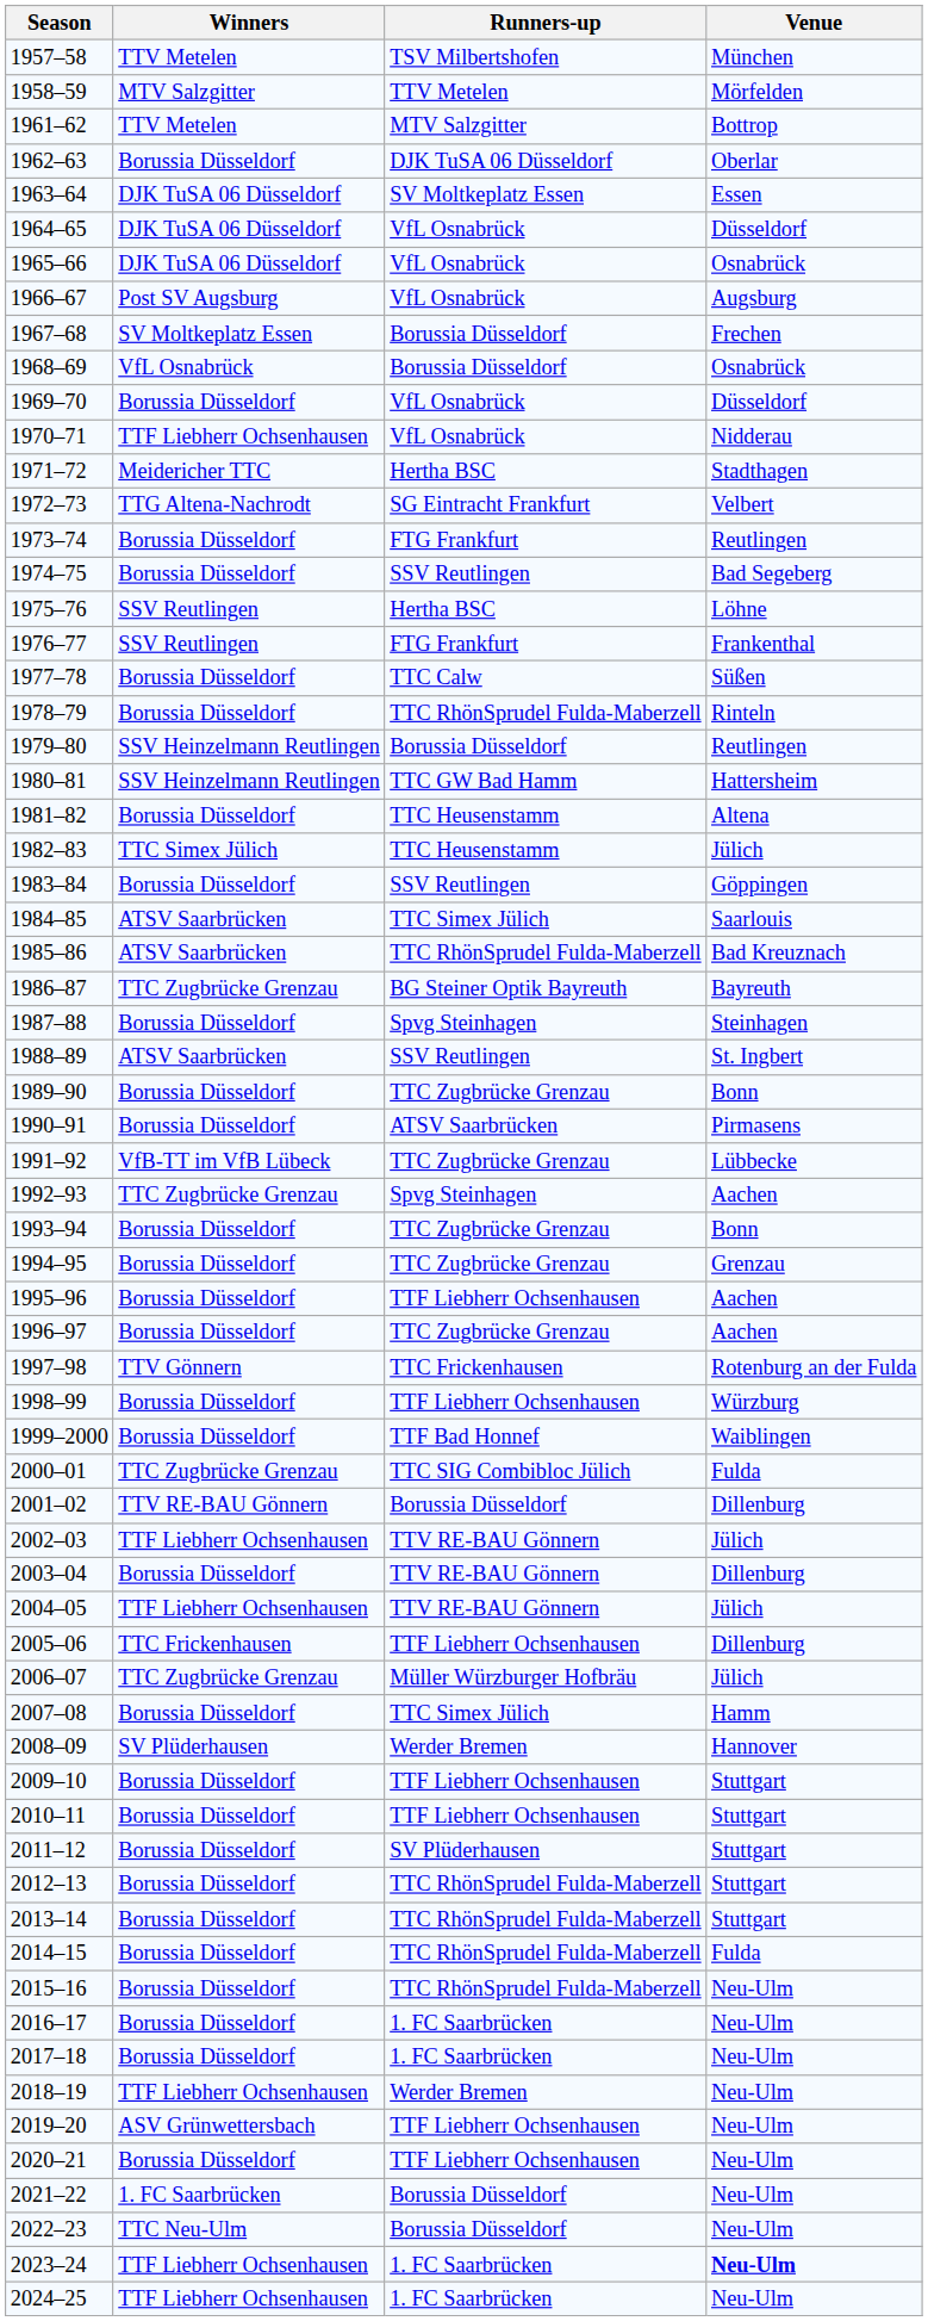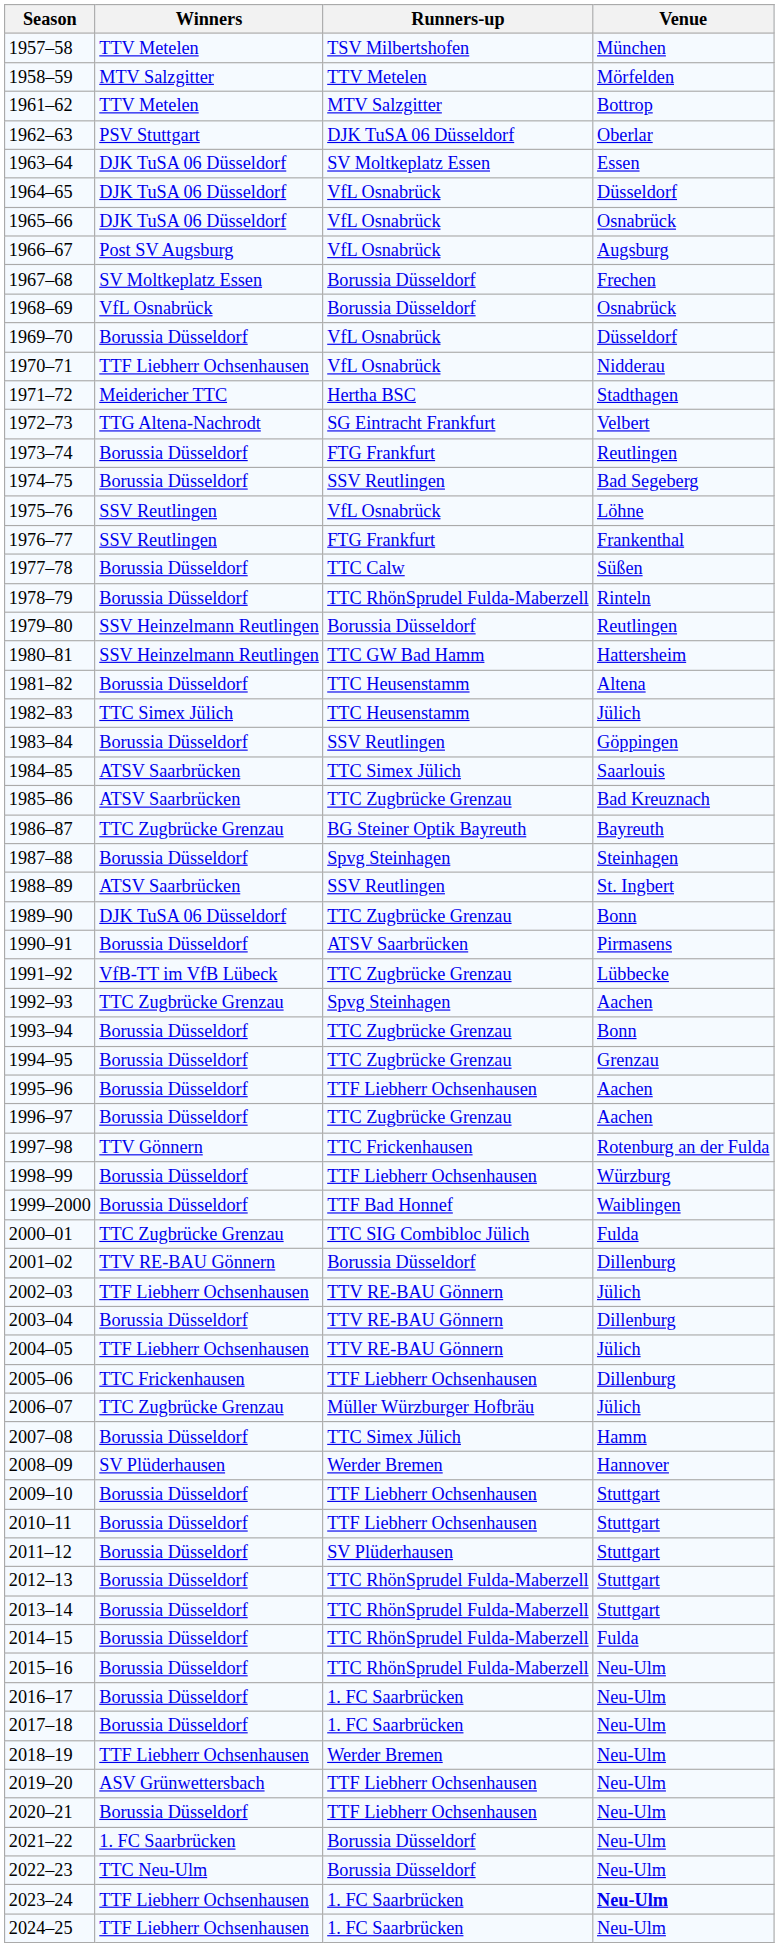 <table class="wikitable zebra" style="background:#F5FAFF">
 <tr class="hintergrundfarbe5">
 <th>Season</th>
 <th><strong>Winners</strong></th>
 <th><strong>Runners-up</strong></th>
 <th><strong>Venue</strong></th>
 </tr>
 <tr>
 <td>1957–58</td>
 <td><a href='#'>TTV Metelen</a></td>
 <td><a href='#'>TSV Milbertshofen</a></td>
 <td><a href='#'>München</a></td>
 </tr>
 <tr>
 <td>1958–59</td>
 <td><a href='#'>MTV Salzgitter</a></td>
 <td><a href='#'>TTV Metelen</a></td>
 <td><a href='#'>Mörfelden</a></td>
 </tr>
 <tr>
 <td>1961–62</td>
 <td><a href='#'>TTV Metelen</a></td>
 <td><a href='#'>MTV Salzgitter</a></td>
 <td><a href='#'>Bottrop</a></td>
 </tr>
 <tr>
 <td>1962–63</td>
-<td><a href='#'>Borussia Düsseldorf</a></td>
+<td><a href='#'>PSV Stuttgart</a></td>
 <td><a href='#'>DJK TuSA 06 Düsseldorf</a></td>
 <td><a href='#'>Oberlar</a></td>
 </tr>
 <tr>
 <td>1963–64</td>
 <td><a href='#'>DJK TuSA 06 Düsseldorf</a></td>
 <td><a href='#'>SV Moltkeplatz Essen</a></td>
 <td><a href='#'>Essen</a></td>
 </tr>
 <tr>
 <td>1964–65</td>
 <td><a href='#'>DJK TuSA 06 Düsseldorf</a></td>
 <td><a href='#'>VfL Osnabrück</a></td>
 <td><a href='#'>Düsseldorf</a></td>
 </tr>
 <tr>
 <td>1965–66</td>
 <td><a href='#'>DJK TuSA 06 Düsseldorf</a></td>
 <td><a href='#'>VfL Osnabrück</a></td>
 <td><a href='#'>Osnabrück</a></td>
 </tr>
 <tr>
 <td>1966–67</td>
 <td><a href='#'>Post SV Augsburg</a></td>
 <td><a href='#'>VfL Osnabrück</a></td>
 <td><a href='#'>Augsburg</a></td>
 </tr>
 <tr>
 <td>1967–68</td>
 <td><a href='#'>SV Moltkeplatz Essen</a></td>
 <td><a href='#'>Borussia Düsseldorf</a></td>
 <td><a href='#'>Frechen</a></td>
 </tr>
 <tr>
 <td>1968–69</td>
 <td><a href='#'>VfL Osnabrück</a></td>
 <td><a href='#'>Borussia Düsseldorf</a></td>
 <td><a href='#'>Osnabrück</a></td>
 </tr>
 <tr>
 <td>1969–70</td>
 <td><a href='#'>Borussia Düsseldorf</a></td>
 <td><a href='#'>VfL Osnabrück</a></td>
 <td><a href='#'>Düsseldorf</a></td>
 </tr>
 <tr>
 <td>1970–71</td>
 <td><a href='#'>TTF Liebherr Ochsenhausen</a></td>
 <td><a href='#'>VfL Osnabrück</a></td>
 <td><a href='#'>Nidderau</a></td>
 </tr>
 <tr>
 <td>1971–72</td>
 <td><a href='#'>Meidericher TTC</a></td>
 <td><a href='#'>Hertha BSC</a></td>
 <td><a href='#'>Stadthagen</a></td>
 </tr>
 <tr>
 <td>1972–73</td>
 <td><a href='#'>TTG Altena-Nachrodt</a></td>
 <td><a href='#'>SG Eintracht Frankfurt</a></td>
 <td><a href='#'>Velbert</a></td>
 </tr>
 <tr>
 <td>1973–74</td>
 <td><a href='#'>Borussia Düsseldorf</a></td>
 <td><a href='#'>FTG Frankfurt</a></td>
 <td><a href='#'>Reutlingen</a></td>
 </tr>
 <tr>
 <td>1974–75</td>
 <td><a href='#'>Borussia Düsseldorf</a></td>
 <td><a href='#'>SSV Reutlingen</a></td>
 <td><a href='#'>Bad Segeberg</a></td>
 </tr>
 <tr>
 <td>1975–76</td>
 <td><a href='#'>SSV Reutlingen</a></td>
-<td><a href='#'>Hertha BSC</a></td>
+<td><a href='#'>VfL Osnabrück</a></td>
 <td><a href='#'>Löhne</a></td>
 </tr>
 <tr>
 <td>1976–77</td>
 <td><a href='#'>SSV Reutlingen</a></td>
 <td><a href='#'>FTG Frankfurt</a></td>
 <td><a href='#'>Frankenthal</a></td>
 </tr>
 <tr>
 <td>1977–78</td>
 <td><a href='#'>Borussia Düsseldorf</a></td>
 <td><a href='#'>TTC Calw</a></td>
 <td><a href='#'>Süßen</a></td>
 </tr>
 <tr>
 <td>1978–79</td>
 <td><a href='#'>Borussia Düsseldorf</a></td>
 <td><a href='#'>TTC RhönSprudel Fulda-Maberzell</a></td>
 <td><a href='#'>Rinteln</a></td>
 </tr>
 <tr>
 <td>1979–80</td>
 <td><a href='#'>SSV Heinzelmann Reutlingen</a></td>
 <td><a href='#'>Borussia Düsseldorf</a></td>
 <td><a href='#'>Reutlingen</a></td>
 </tr>
 <tr>
 <td>1980–81</td>
 <td><a href='#'>SSV Heinzelmann Reutlingen</a></td>
 <td><a href='#'>TTC GW Bad Hamm</a></td>
 <td><a href='#'>Hattersheim</a></td>
 </tr>
 <tr>
 <td>1981–82</td>
 <td><a href='#'>Borussia Düsseldorf</a></td>
 <td><a href='#'>TTC Heusenstamm</a></td>
 <td><a href='#'>Altena</a></td>
 </tr>
 <tr>
 <td>1982–83</td>
 <td><a href='#'>TTC Simex Jülich</a></td>
 <td><a href='#'>TTC Heusenstamm</a></td>
 <td><a href='#'>Jülich</a></td>
 </tr>
 <tr>
 <td>1983–84</td>
 <td><a href='#'>Borussia Düsseldorf</a></td>
 <td><a href='#'>SSV Reutlingen</a></td>
 <td><a href='#'>Göppingen</a></td>
 </tr>
 <tr>
 <td>1984–85</td>
 <td><a href='#'>ATSV Saarbrücken</a></td>
 <td><a href='#'>TTC Simex Jülich</a></td>
 <td><a href='#'>Saarlouis</a></td>
 </tr>
 <tr>
 <td>1985–86</td>
 <td><a href='#'>ATSV Saarbrücken</a></td>
-<td><a href='#'>TTC RhönSprudel Fulda-Maberzell</a></td>
+<td><a href='#'>TTC Zugbrücke Grenzau</a></td>
 <td><a href='#'>Bad Kreuznach</a></td>
 </tr>
 <tr>
 <td>1986–87</td>
 <td><a href='#'>TTC Zugbrücke Grenzau</a></td>
 <td><a href='#'>BG Steiner Optik Bayreuth</a></td>
 <td><a href='#'>Bayreuth</a></td>
 </tr>
 <tr>
 <td>1987–88</td>
 <td><a href='#'>Borussia Düsseldorf</a></td>
 <td><a href='#'>Spvg Steinhagen</a></td>
 <td><a href='#'>Steinhagen</a></td>
 </tr>
 <tr>
 <td>1988–89</td>
 <td><a href='#'>ATSV Saarbrücken</a></td>
 <td><a href='#'>SSV Reutlingen</a></td>
 <td><a href='#'>St. Ingbert</a></td>
 </tr>
 <tr>
 <td>1989–90</td>
-<td><a href='#'>Borussia Düsseldorf</a></td>
+<td><a href='#'>DJK TuSA 06 Düsseldorf</a></td>
 <td><a href='#'>TTC Zugbrücke Grenzau</a></td>
 <td><a href='#'>Bonn</a></td>
 </tr>
 <tr>
 <td>1990–91</td>
 <td><a href='#'>Borussia Düsseldorf</a></td>
 <td><a href='#'>ATSV Saarbrücken</a></td>
 <td><a href='#'>Pirmasens</a></td>
 </tr>
 <tr>
 <td>1991–92</td>
 <td><a href='#'>VfB-TT im VfB Lübeck</a></td>
 <td><a href='#'>TTC Zugbrücke Grenzau</a></td>
 <td><a href='#'>Lübbecke</a></td>
 </tr>
 <tr>
 <td>1992–93</td>
 <td><a href='#'>TTC Zugbrücke Grenzau</a></td>
 <td><a href='#'>Spvg Steinhagen</a></td>
 <td><a href='#'>Aachen</a></td>
 </tr>
 <tr>
 <td>1993–94</td>
 <td><a href='#'>Borussia Düsseldorf</a></td>
 <td><a href='#'>TTC Zugbrücke Grenzau</a></td>
 <td><a href='#'>Bonn</a></td>
 </tr>
 <tr>
 <td>1994–95</td>
 <td><a href='#'>Borussia Düsseldorf</a></td>
 <td><a href='#'>TTC Zugbrücke Grenzau</a></td>
 <td><a href='#'>Grenzau</a></td>
 </tr>
 <tr>
 <td>1995–96</td>
 <td><a href='#'>Borussia Düsseldorf</a></td>
 <td><a href='#'>TTF Liebherr Ochsenhausen</a></td>
 <td><a href='#'>Aachen</a></td>
 </tr>
 <tr>
 <td>1996–97</td>
 <td><a href='#'>Borussia Düsseldorf</a></td>
 <td><a href='#'>TTC Zugbrücke Grenzau</a></td>
 <td><a href='#'>Aachen</a></td>
 </tr>
 <tr>
 <td>1997–98</td>
 <td><a href='#'>TTV Gönnern</a></td>
 <td><a href='#'>TTC Frickenhausen</a></td>
 <td><a href='#'>Rotenburg an der Fulda</a></td>
 </tr>
 <tr>
 <td>1998–99</td>
 <td><a href='#'>Borussia Düsseldorf</a></td>
 <td><a href='#'>TTF Liebherr Ochsenhausen</a></td>
 <td><a href='#'>Würzburg</a></td>
 </tr>
 <tr>
 <td>1999–2000</td>
 <td><a href='#'>Borussia Düsseldorf</a></td>
 <td><a href='#'>TTF Bad Honnef</a></td>
 <td><a href='#'>Waiblingen</a></td>
 </tr>
 <tr>
 <td>2000–01</td>
 <td><a href='#'>TTC Zugbrücke Grenzau</a></td>
 <td><a href='#'>TTC SIG Combibloc Jülich</a></td>
 <td><a href='#'>Fulda</a></td>
 </tr>
 <tr>
 <td>2001–02</td>
 <td><a href='#'>TTV RE-BAU Gönnern</a></td>
 <td><a href='#'>Borussia Düsseldorf</a></td>
 <td><a href='#'>Dillenburg</a></td>
 </tr>
 <tr>
 <td>2002–03</td>
 <td><a href='#'>TTF Liebherr Ochsenhausen</a></td>
 <td><a href='#'>TTV RE-BAU Gönnern</a></td>
 <td><a href='#'>Jülich</a></td>
 </tr>
 <tr>
 <td>2003–04</td>
 <td><a href='#'>Borussia Düsseldorf</a></td>
 <td><a href='#'>TTV RE-BAU Gönnern</a></td>
 <td><a href='#'>Dillenburg</a></td>
 </tr>
 <tr>
 <td>2004–05</td>
 <td><a href='#'>TTF Liebherr Ochsenhausen</a></td>
 <td><a href='#'>TTV RE-BAU Gönnern</a></td>
 <td><a href='#'>Jülich</a></td>
 </tr>
 <tr>
 <td>2005–06</td>
 <td><a href='#'>TTC Frickenhausen</a></td>
 <td><a href='#'>TTF Liebherr Ochsenhausen</a></td>
 <td><a href='#'>Dillenburg</a></td>
 </tr>
 <tr>
 <td>2006–07</td>
 <td><a href='#'>TTC Zugbrücke Grenzau</a></td>
 <td><a href='#'>Müller Würzburger Hofbräu</a></td>
 <td><a href='#'>Jülich</a></td>
 </tr>
 <tr>
 <td>2007–08</td>
 <td><a href='#'>Borussia Düsseldorf</a></td>
 <td><a href='#'>TTC Simex Jülich</a></td>
 <td><a href='#'>Hamm</a></td>
 </tr>
 <tr>
 <td>2008–09</td>
 <td><a href='#'>SV Plüderhausen</a></td>
 <td><a href='#'>Werder Bremen</a></td>
 <td><a href='#'>Hannover</a></td>
 </tr>
 <tr>
 <td>2009–10</td>
 <td><a href='#'>Borussia Düsseldorf</a></td>
 <td><a href='#'>TTF Liebherr Ochsenhausen</a></td>
 <td><a href='#'>Stuttgart</a></td>
 </tr>
 <tr>
 <td>2010–11</td>
 <td><a href='#'>Borussia Düsseldorf</a></td>
 <td><a href='#'>TTF Liebherr Ochsenhausen</a></td>
 <td><a href='#'>Stuttgart</a></td>
 </tr>
 <tr>
 <td>2011–12</td>
 <td><a href='#'>Borussia Düsseldorf</a></td>
 <td><a href='#'>SV Plüderhausen</a></td>
 <td><a href='#'>Stuttgart</a></td>
 </tr>
 <tr>
 <td>2012–13</td>
 <td><a href='#'>Borussia Düsseldorf</a></td>
 <td><a href='#'>TTC RhönSprudel Fulda-Maberzell</a></td>
 <td><a href='#'>Stuttgart</a></td>
 </tr>
 <tr>
 <td>2013–14</td>
 <td><a href='#'>Borussia Düsseldorf</a></td>
 <td><a href='#'>TTC RhönSprudel Fulda-Maberzell</a></td>
 <td><a href='#'>Stuttgart</a></td>
 </tr>
 <tr>
 <td>2014–15</td>
 <td><a href='#'>Borussia Düsseldorf</a></td>
 <td><a href='#'>TTC RhönSprudel Fulda-Maberzell</a></td>
 <td><a href='#'>Fulda</a></td>
 </tr>
 <tr>
 <td>2015–16</td>
 <td><a href='#'>Borussia Düsseldorf</a></td>
 <td><a href='#'>TTC RhönSprudel Fulda-Maberzell</a></td>
 <td><a href='#'>Neu-Ulm</a></td>
 </tr>
 <tr>
 <td>2016–17</td>
 <td><a href='#'>Borussia Düsseldorf</a></td>
 <td><a href='#'>1. FC Saarbrücken</a></td>
 <td><a href='#'>Neu-Ulm</a></td>
 </tr>
 <tr>
 <td>2017–18</td>
 <td><a href='#'>Borussia Düsseldorf</a></td>
 <td><a href='#'>1. FC Saarbrücken</a></td>
 <td><a href='#'>Neu-Ulm</a></td>
 </tr>
 <tr>
 <td>2018–19</td>
 <td><a href='#'>TTF Liebherr Ochsenhausen</a></td>
 <td><a href='#'>Werder Bremen</a></td>
 <td><a href='#'>Neu-Ulm</a></td>
 </tr>
 <tr>
 <td>2019–20</td>
 <td><a href='#'>ASV Grünwettersbach</a></td>
 <td><a href='#'>TTF Liebherr Ochsenhausen</a></td>
 <td><a href='#'>Neu-Ulm</a></td>
 </tr>
 <tr>
 <td>2020–21</td>
 <td><a href='#'>Borussia Düsseldorf</a></td>
 <td><a href='#'>TTF Liebherr Ochsenhausen</a></td>
 <td><a href='#'>Neu-Ulm</a></td>
 </tr>
 <tr>
 <td>2021–22</td>
 <td><a href='#'>1. FC Saarbrücken</a></td>
 <td><a href='#'>Borussia Düsseldorf</a></td>
 <td><a href='#'>Neu-Ulm</a></td>
 </tr>
 <tr>
 <td>2022–23</td>
 <td><a href='#'>TTC Neu-Ulm</a></td>
 <td><a href='#'>Borussia Düsseldorf</a></td>
 <td><a href='#'>Neu-Ulm</a></td>
 </tr>
 <tr>
 <td>2023–24</td>
 <td><a href='#'>TTF Liebherr Ochsenhausen</a></td>
 <td><a href='#'>1. FC Saarbrücken</a></td>
 <td><strong><a href='#'>Neu-Ulm</a></strong></td>
 </tr>
 <tr>
 <td>2024–25</td>
 <td><a href='#'>TTF Liebherr Ochsenhausen</a></td>
 <td><a href='#'>1. FC Saarbrücken</a></td>
 <td><a href='#'>Neu-Ulm</a></td>
 </tr>
 </table>
